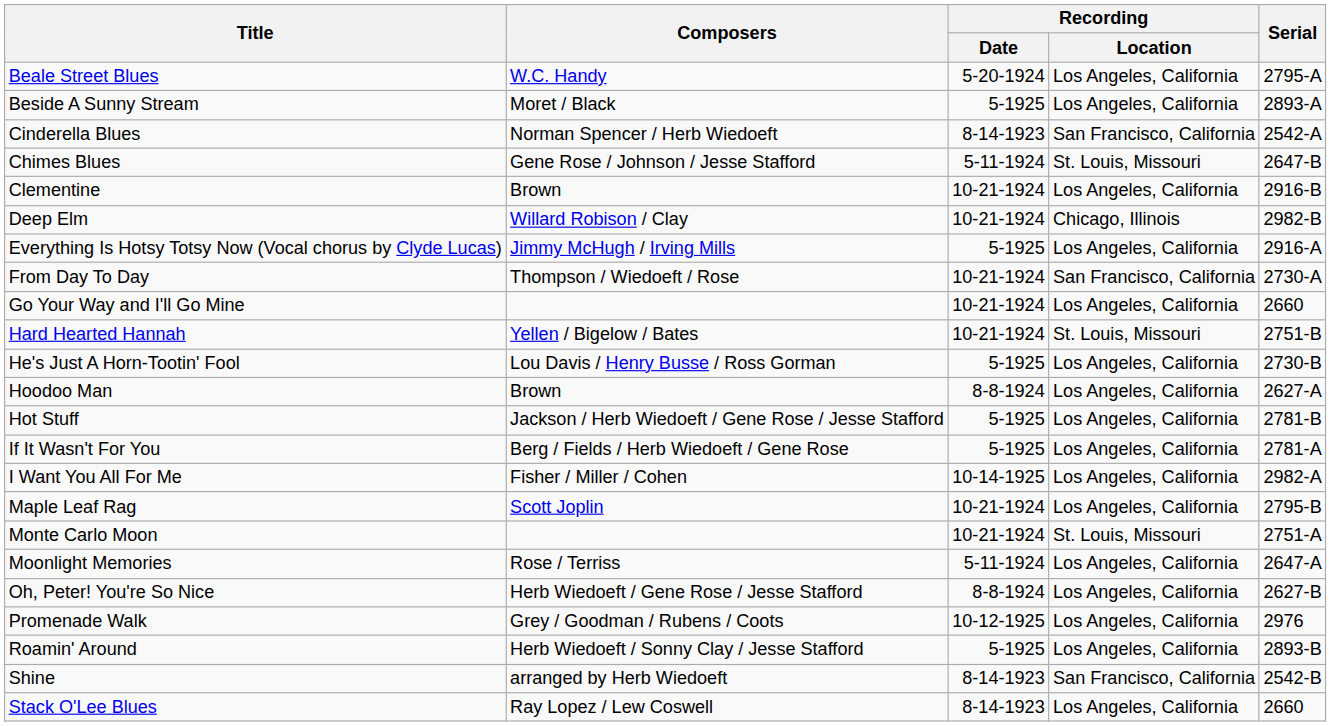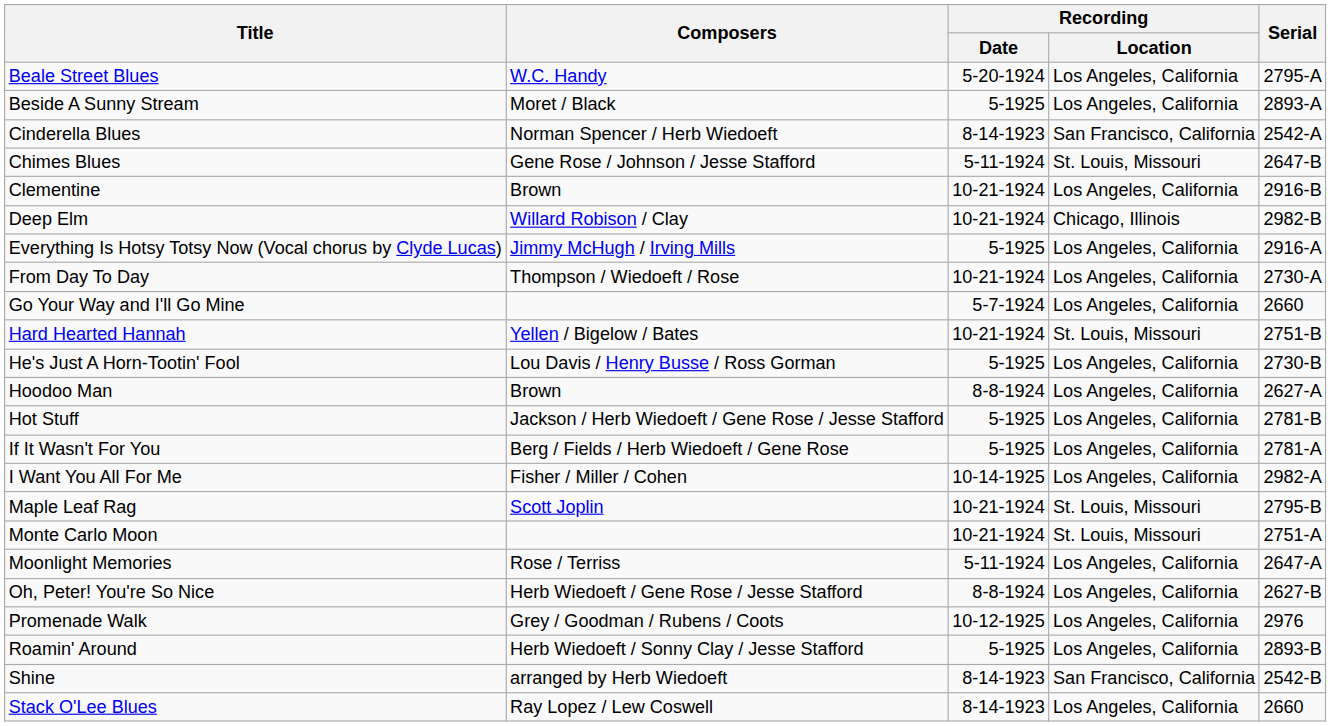 <table class=wikitable>
 <tr>
 <th rowspan=2>Title</th>
 <th rowspan=2>Composers</th>
 <th colspan=2>Recording</th>
 <th rowspan=2>Serial</th>
 </tr>
 <tr>
 <th>Date</th>
 <th>Location</th>
 </tr>
 <tr>
 <td><a href='#'>Beale Street Blues</a></td>
 <td><a href='#'>W.C. Handy</a></td>
 <td style="text-align:right">5-20-1924</td>
 <td>Los Angeles, California</td>
 <td>2795-A</td>
 </tr>
 <tr>
 <td>Beside A Sunny Stream</td>
 <td>Moret / Black</td>
 <td style="text-align:right">5-1925</td>
 <td>Los Angeles, California</td>
 <td>2893-A</td>
 </tr>
 <tr>
 <td>Cinderella Blues</td>
 <td>Norman Spencer / Herb Wiedoeft</td>
 <td style="text-align:right">8-14-1923</td>
 <td>San Francisco, California</td>
 <td>2542-A</td>
 </tr>
 <tr>
 <td>Chimes Blues</td>
 <td>Gene Rose / Johnson / Jesse Stafford</td>
 <td style="text-align:right">5-11-1924</td>
 <td>St. Louis, Missouri</td>
 <td>2647-B</td>
 </tr>
 <tr>
 <td>Clementine</td>
 <td>Brown</td>
 <td style="text-align:right">10-21-1924</td>
 <td>Los Angeles, California</td>
 <td>2916-B</td>
 </tr>
 <tr>
 <td>Deep Elm</td>
 <td><a href='#'>Willard Robison</a> / Clay</td>
 <td style="text-align:right">10-21-1924</td>
 <td>Chicago, Illinois</td>
 <td>2982-B</td>
 </tr>
 <tr>
 <td>Everything Is Hotsy Totsy Now (Vocal chorus by <a href='#'>Clyde Lucas</a>)</td>
 <td><a href='#'>Jimmy McHugh</a> / <a href='#'>Irving Mills</a></td>
 <td style="text-align:right">5-1925</td>
 <td>Los Angeles, California</td>
 <td>2916-A</td>
 </tr>
 <tr>
 <td>From Day To Day</td>
 <td>Thompson / Wiedoeft / Rose</td>
 <td style="text-align:right">10-21-1924</td>
-<td>San Francisco, California</td>
+<td>Los Angeles, California</td>
 <td>2730-A</td>
 </tr>
 <tr>
 <td>Go Your Way and I'll Go Mine</td>
 <td></td>
-<td style="text-align:right">10-21-1924</td>
+<td style="text-align:right">5-7-1924</td>
 <td>Los Angeles, California</td>
 <td>2660</td>
 </tr>
 <tr>
 <td><a href='#'>Hard Hearted Hannah</a></td>
 <td><a href='#'>Yellen</a> / Bigelow / Bates</td>
 <td style="text-align:right">10-21-1924</td>
 <td>St. Louis, Missouri</td>
 <td>2751-B</td>
 </tr>
 <tr>
 <td>He's Just A Horn-Tootin' Fool</td>
 <td>Lou Davis / <a href='#'>Henry Busse</a> / Ross Gorman</td>
 <td style="text-align:right">5-1925</td>
 <td>Los Angeles, California</td>
 <td>2730-B</td>
 </tr>
 <tr>
 <td>Hoodoo Man</td>
 <td>Brown</td>
 <td style="text-align:right">8-8-1924</td>
 <td>Los Angeles, California</td>
 <td>2627-A</td>
 </tr>
 <tr>
 <td>Hot Stuff</td>
 <td>Jackson / Herb Wiedoeft / Gene Rose / Jesse Stafford</td>
 <td style="text-align:right">5-1925</td>
 <td>Los Angeles, California</td>
 <td>2781-B</td>
 </tr>
 <tr>
 <td>If It Wasn't For You</td>
 <td>Berg / Fields / Herb Wiedoeft / Gene Rose</td>
 <td style="text-align:right">5-1925</td>
 <td>Los Angeles, California</td>
 <td>2781-A</td>
 </tr>
 <tr>
 <td>I Want You All For Me</td>
 <td>Fisher / Miller / Cohen</td>
 <td style="text-align:right">10-14-1925</td>
 <td>Los Angeles, California</td>
 <td>2982-A</td>
 </tr>
 <tr>
 <td>Maple Leaf Rag</td>
 <td><a href='#'>Scott Joplin</a></td>
 <td style="text-align:right">10-21-1924</td>
-<td>Los Angeles, California</td>
+<td>St. Louis, Missouri</td>
 <td>2795-B</td>
 </tr>
 <tr>
 <td>Monte Carlo Moon</td>
 <td></td>
 <td style="text-align:right">10-21-1924</td>
 <td>St. Louis, Missouri</td>
 <td>2751-A</td>
 </tr>
 <tr>
 <td>Moonlight Memories</td>
 <td>Rose / Terriss</td>
 <td style="text-align:right">5-11-1924</td>
 <td>Los Angeles, California</td>
 <td>2647-A</td>
 </tr>
 <tr>
 <td>Oh, Peter! You're So Nice</td>
 <td>Herb Wiedoeft / Gene Rose / Jesse Stafford</td>
 <td style="text-align:right">8-8-1924</td>
 <td>Los Angeles, California</td>
 <td>2627-B</td>
 </tr>
 <tr>
 <td>Promenade Walk</td>
 <td>Grey / Goodman / Rubens / Coots</td>
 <td style="text-align:right">10-12-1925</td>
 <td>Los Angeles, California</td>
 <td>2976</td>
 </tr>
 <tr>
 <td>Roamin' Around</td>
 <td>Herb Wiedoeft / Sonny Clay / Jesse Stafford</td>
 <td style="text-align:right">5-1925</td>
 <td>Los Angeles, California</td>
 <td>2893-B</td>
 </tr>
 <tr>
 <td>Shine</td>
 <td>arranged by Herb Wiedoeft</td>
 <td style="text-align:right">8-14-1923</td>
 <td>San Francisco, California</td>
 <td>2542-B</td>
 </tr>
 <tr>
 <td><a href='#'>Stack O'Lee Blues</a></td>
 <td>Ray Lopez / Lew Coswell</td>
 <td style="text-align:right">8-14-1923</td>
 <td>Los Angeles, California</td>
 <td>2660</td>
 </tr>
 </table>
